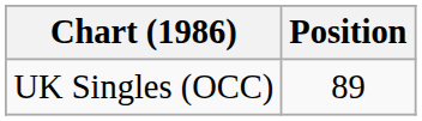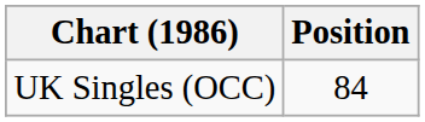 <table class="wikitable">
 <tr>
 <th>Chart (1986)</th>
 <th>Position</th>
 </tr>
 <tr>
 <td>UK Singles (OCC)</td>
-<td align="center">89</td>
+<td align="center">84</td>
 </tr>
 </table>
